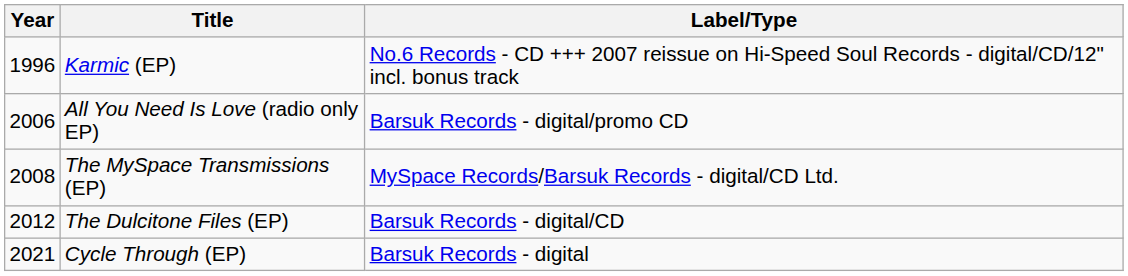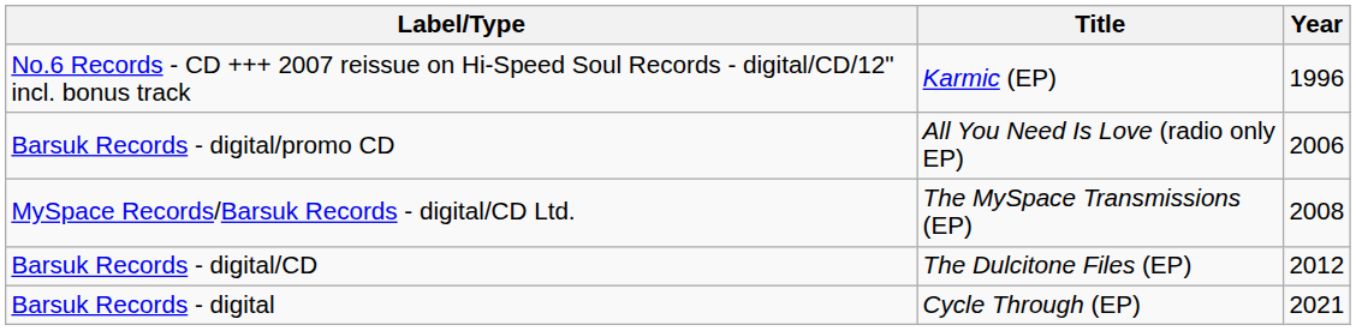 <table class="wikitable">
 <tr>
+<th>Label/Type</th>
+<th>Title</th>
 <th>Year</th>
-<th>Title</th>
-<th>Label/Type</th>
 </tr>
 <tr>
+<td><a href='#'>No.6 Records</a> - CD +++ 2007 reissue on Hi-Speed Soul Records - digital/CD/12" incl. bonus track</td>
+<td><em><a href='#'>Karmic</a></em> (EP)</td>
 <td>1996</td>
-<td><em><a href='#'>Karmic</a></em> (EP)</td>
-<td><a href='#'>No.6 Records</a> - CD +++ 2007 reissue on Hi-Speed Soul Records - digital/CD/12" incl. bonus track</td>
 </tr>
 <tr>
+<td><a href='#'>Barsuk Records</a> - digital/promo CD</td>
+<td><em>All You Need Is Love</em> (radio only EP)</td>
 <td>2006</td>
-<td><em>All You Need Is Love</em> (radio only EP)</td>
-<td><a href='#'>Barsuk Records</a> - digital/promo CD</td>
 </tr>
 <tr>
+<td><a href='#'>MySpace Records</a>/<a href='#'>Barsuk Records</a> - digital/CD Ltd.</td>
+<td><em>The MySpace Transmissions</em> (EP)</td>
 <td>2008</td>
-<td><em>The MySpace Transmissions</em> (EP)</td>
-<td><a href='#'>MySpace Records</a>/<a href='#'>Barsuk Records</a> - digital/CD Ltd.</td>
 </tr>
 <tr>
+<td><a href='#'>Barsuk Records</a> - digital/CD</td>
+<td><em>The Dulcitone Files</em> (EP)</td>
 <td>2012</td>
-<td><em>The Dulcitone Files</em> (EP)</td>
-<td><a href='#'>Barsuk Records</a> - digital/CD</td>
 </tr>
 <tr>
+<td><a href='#'>Barsuk Records</a> - digital</td>
+<td><em>Cycle Through</em> (EP)</td>
 <td>2021</td>
-<td><em>Cycle Through</em> (EP)</td>
-<td><a href='#'>Barsuk Records</a> - digital</td>
 </tr>
 </table>
